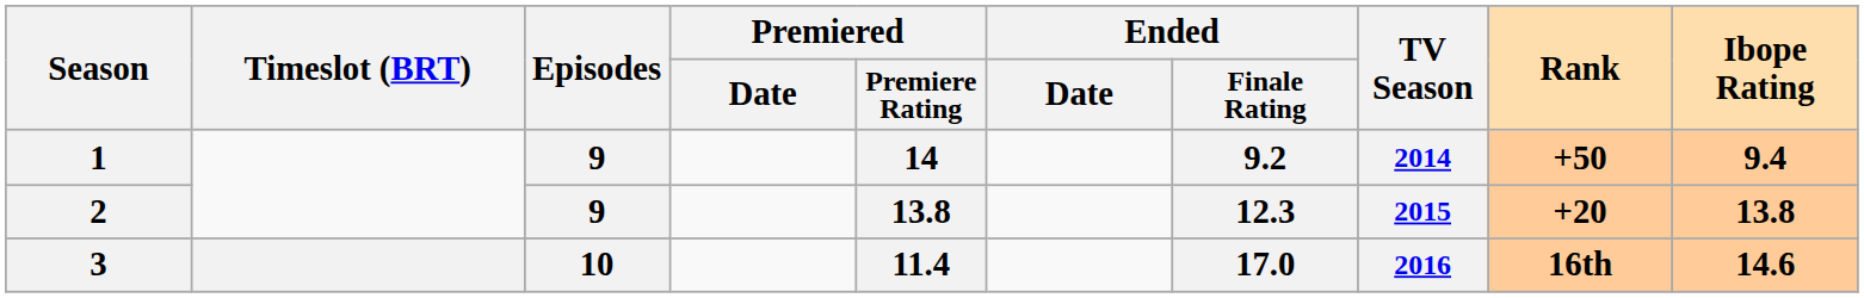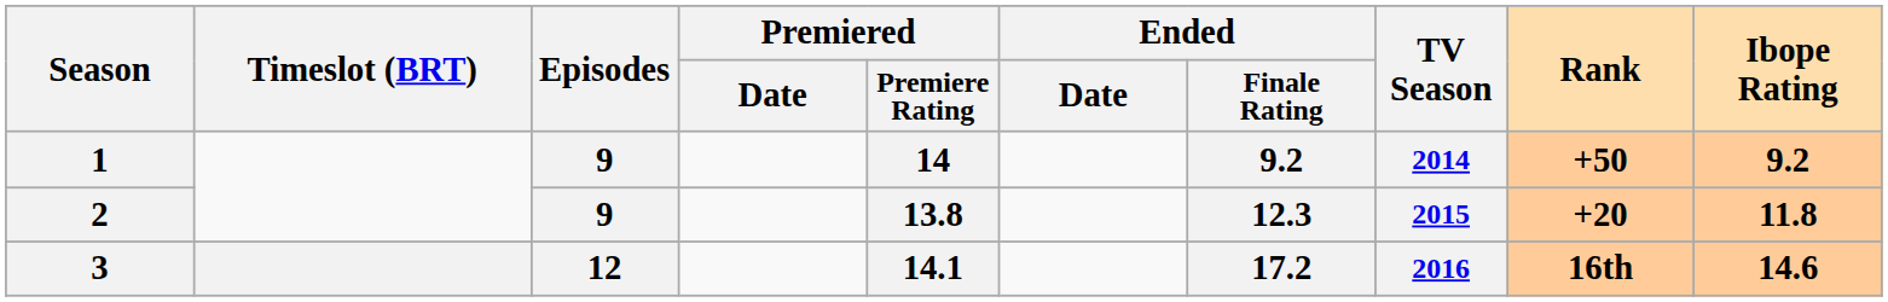 <table class="wikitable">
 <tr>
 <th style="width:10%;" rowspan="2">Season</th>
 <th style="width:18%;" rowspan="2">Timeslot (<a href='#'>BRT</a>)</th>
 <th style="width:7%;" rowspan="2">Episodes</th>
 <th colspan=2>Premiered</th>
 <th colspan=2>Ended</th>
 <th style="width:7%;" rowspan="2">TV Season</th>
 <th style="width:10%; background:#ffdead;" rowspan="2">Rank</th>
 <th style="width:10%; background:#ffdead;" rowspan="2">Ibope Rating</th>
 </tr>
 <tr>
 <th>Date</th>
 <th span style="width:7%; font-size:smaller; line-height:100%;">Premiere<br>Rating</th>
 <th>Date</th>
 <th span style="width:10%; font-size:smaller; line-height:100%;">Finale<br>Rating</th>
 </tr>
 <tr>
 <th>1</th>
 <td rowspan="2"></td>
 <th>9</th>
 <td style="font-size:11px;line-height:110%"></td>
 <th>14</th>
 <td style="font-size:11px;line-height:110%"></td>
 <th>9.2</th>
 <th style="font-size:smaller"><a href='#'>2014</a></th>
 <th style="background:#fc9;">+50</th>
-<th style="background:#fc9;">9.4</th>
+<th style="background:#fc9;">9.2</th>
 </tr>
 <tr>
 <th>2</th>
 <th>9</th>
 <td style="font-size:11px;line-height:110%"></td>
 <th>13.8</th>
 <td style="font-size:11px;line-height:110%"></td>
 <th>12.3</th>
 <th style="font-size:smaller"><a href='#'>2015</a></th>
 <th style="background:#fc9;">+20</th>
-<th style="background:#fc9;">13.8</th>
+<th style="background:#fc9;">11.8</th>
 </tr>
 <tr>
 <th>3</th>
 <th></th>
-<th>10</th>
+<th>12</th>
 <td style="font-size:11px;line-height:110%"></td>
-<th>11.4</th>
+<th>14.1</th>
 <td style="font-size:11px;line-height:110%"></td>
-<th>17.0</th>
+<th>17.2</th>
 <th style="font-size:smaller"><a href='#'>2016</a></th>
 <th style="background:#fc9;">16th</th>
 <th style="background:#fc9;">14.6</th>
 </tr>
 </table>
